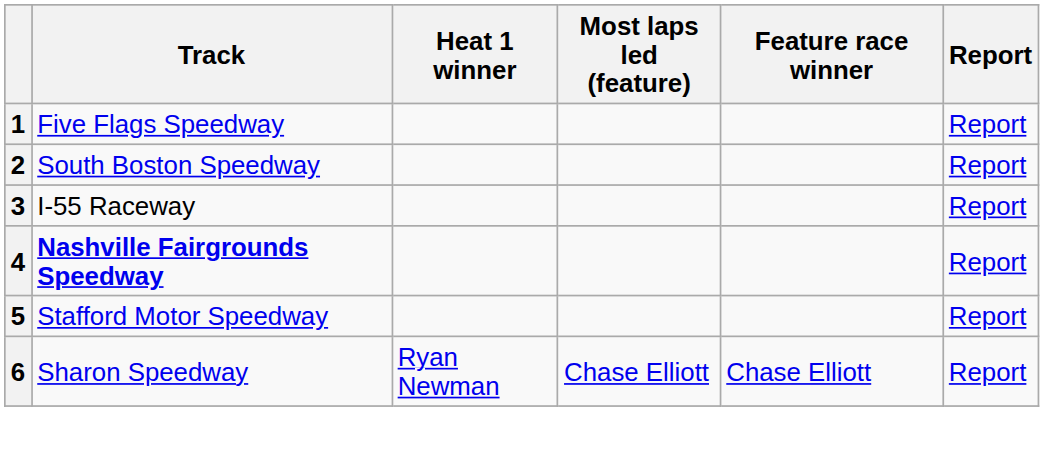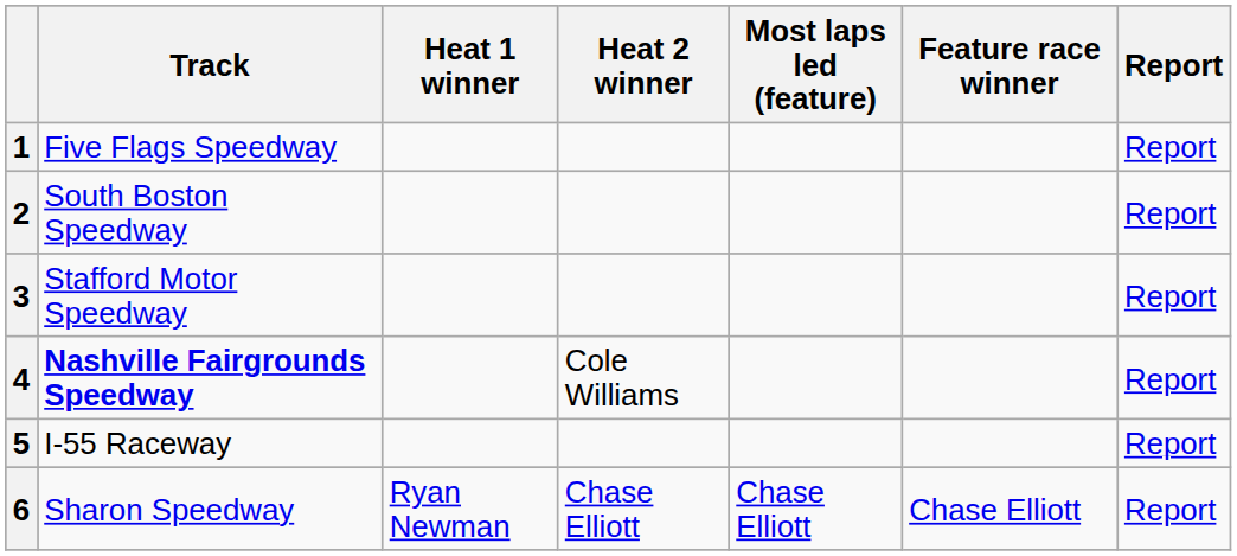 <table class="wikitable" style="font-size:95%">
 <tr>
 <th></th>
 <th>Track</th>
 <th>Heat 1 winner</th>
+<th>Heat 2 winner</th>
 <th>Most laps led <br> (feature)</th>
 <th>Feature race winner</th>
 <th>Report</th>
 </tr>
 <tr>
 <th>1</th>
 <td><a href='#'>Five Flags Speedway</a></td>
+<td></td>
 <td></td>
 <td></td>
 <td></td>
 <td><a href='#'>Report</a></td>
 </tr>
 <tr>
 <th>2</th>
 <td><a href='#'>South Boston Speedway</a></td>
 <td></td>
 <td></td>
 <td></td>
+<td></td>
 <td><a href='#'>Report</a></td>
 </tr>
 <tr>
 <th>3</th>
-<td>I-55 Raceway</td>
+<td><a href='#'>Stafford Motor Speedway</a></td>
+<td></td>
 <td></td>
 <td></td>
 <td></td>
 <td><a href='#'>Report</a></td>
 </tr>
 <tr>
 <th>4</th>
 <td><strong><a href='#'>Nashville Fairgrounds Speedway</a></strong></td>
 <td></td>
+<td>Cole Williams</td>
 <td></td>
 <td></td>
 <td><a href='#'>Report</a></td>
 </tr>
 <tr>
 <th>5</th>
-<td><a href='#'>Stafford Motor Speedway</a></td>
+<td>I-55 Raceway</td>
+<td></td>
 <td></td>
 <td></td>
 <td></td>
 <td><a href='#'>Report</a></td>
 </tr>
 <tr>
 <th>6</th>
 <td><a href='#'>Sharon Speedway</a></td>
 <td><a href='#'>Ryan Newman</a></td>
 <td><a href='#'>Chase Elliott</a></td>
 <td><a href='#'>Chase Elliott</a></td>
+<td><a href='#'>Chase Elliott</a></td>
 <td><a href='#'>Report</a></td>
 </tr>
 </table>
